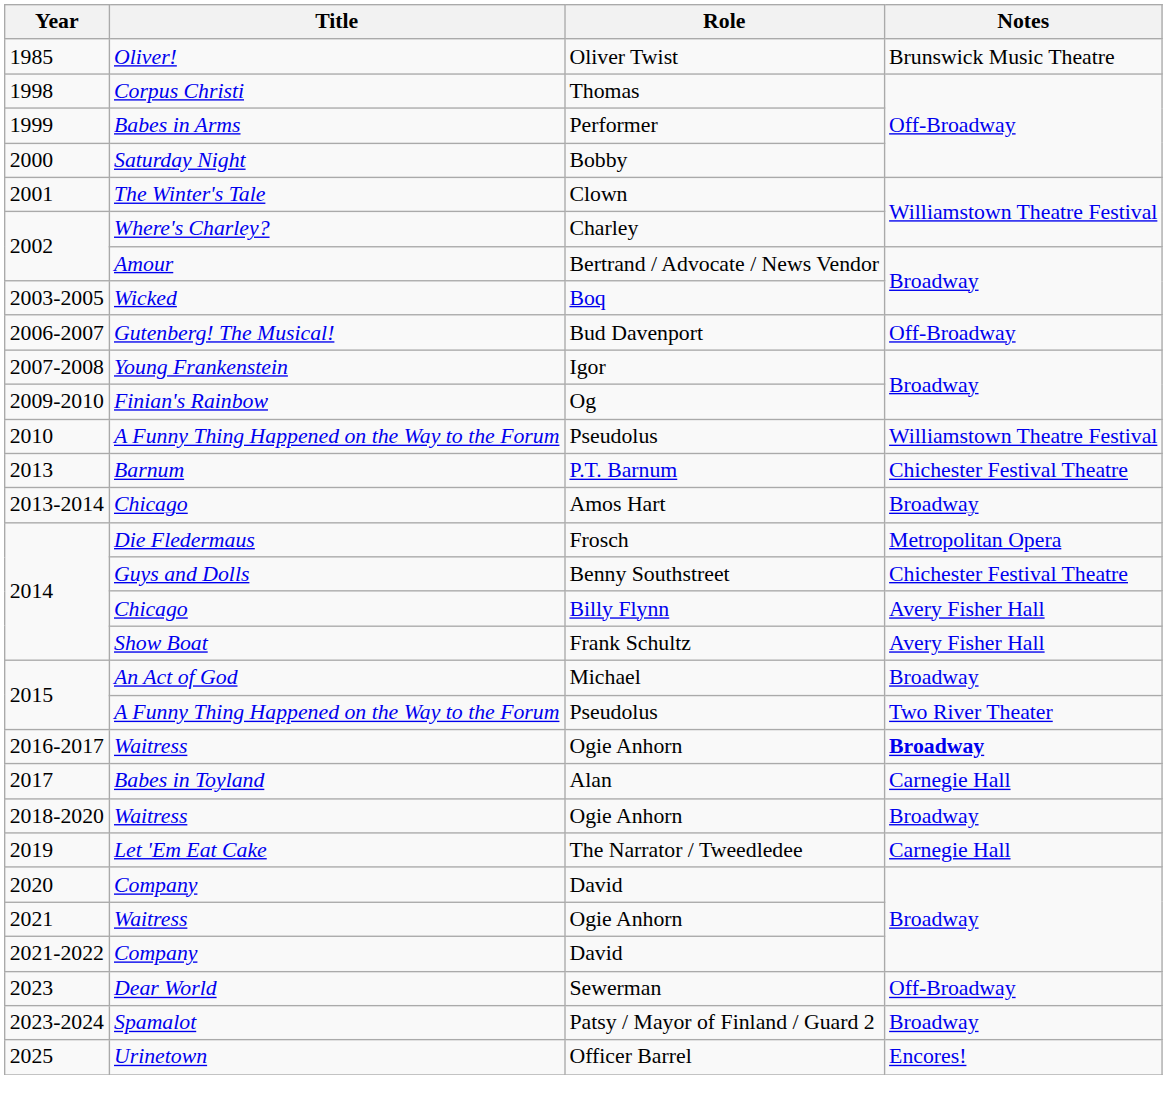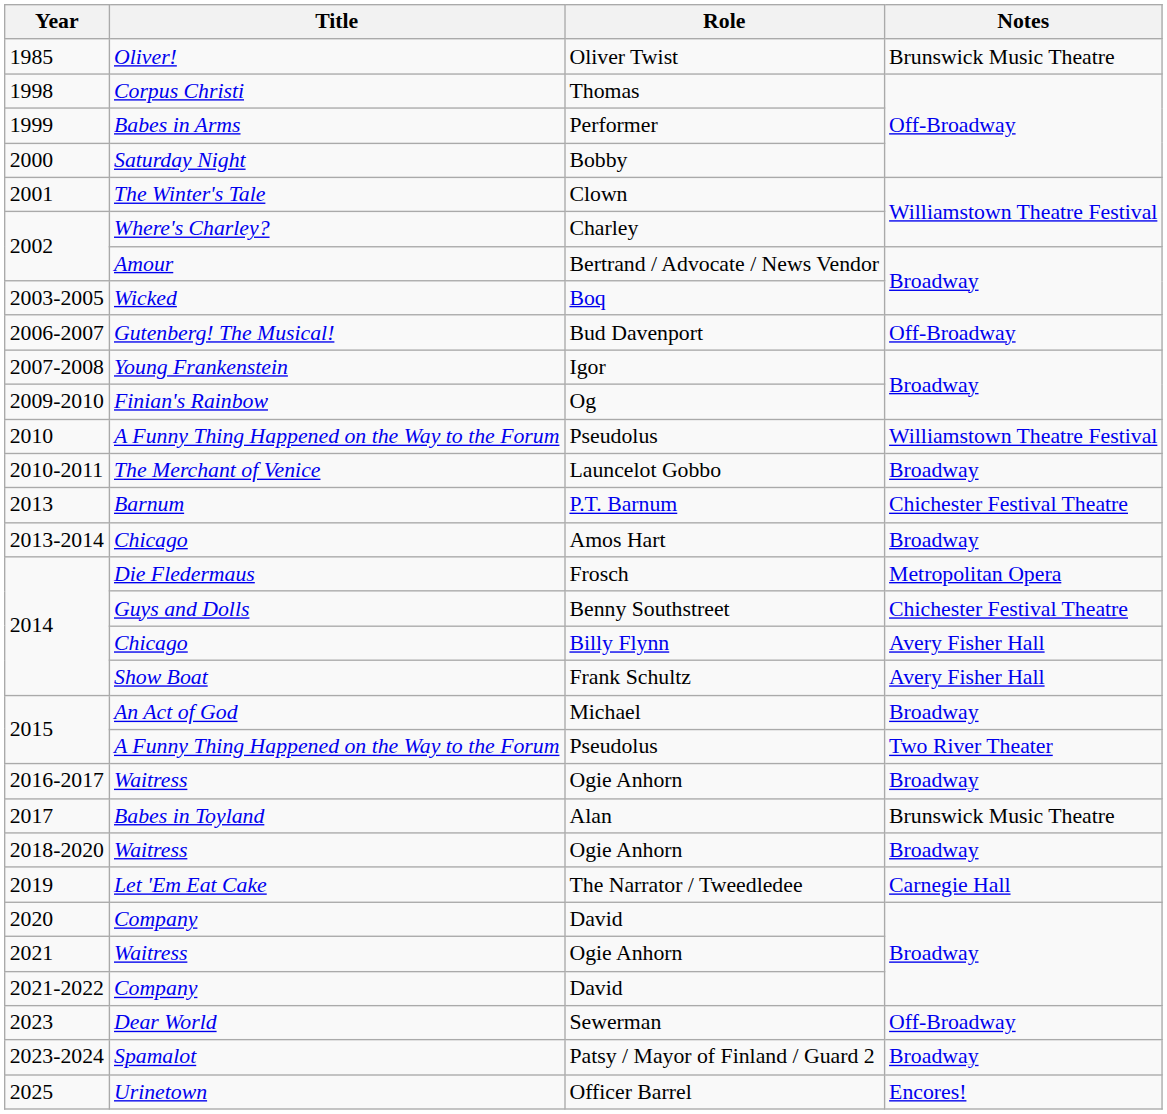 <table class="wikitable sortable">
 <tr>
 <th scope="col">Year</th>
 <th scope="col">Title</th>
 <th scope="col">Role</th>
 <th scope="col" class="unsortable">Notes</th>
 </tr>
 <tr>
 <td>1985</td>
 <td><em><a href='#'>Oliver!</a></em></td>
 <td>Oliver Twist</td>
 <td>Brunswick Music Theatre</td>
 </tr>
 <tr>
 <td>1998</td>
 <td><em><a href='#'>Corpus Christi</a></em></td>
 <td>Thomas</td>
 <td rowspan=3><a href='#'>Off-Broadway</a></td>
 </tr>
 <tr>
 <td>1999</td>
 <td><em><a href='#'>Babes in Arms</a></em></td>
 <td>Performer</td>
 </tr>
 <tr>
 <td>2000</td>
 <td><em><a href='#'>Saturday Night</a></em></td>
 <td>Bobby</td>
 </tr>
 <tr>
 <td>2001</td>
 <td><em><a href='#'>The Winter's Tale</a></em></td>
 <td>Clown</td>
 <td rowspan=2><a href='#'>Williamstown Theatre Festival</a></td>
 </tr>
 <tr>
 <td rowspan=2>2002</td>
 <td><em><a href='#'>Where's Charley?</a></em></td>
 <td>Charley</td>
 </tr>
 <tr>
 <td><a href='#'><em>Amour</em></a></td>
 <td>Bertrand / Advocate / News Vendor</td>
 <td rowspan=2><a href='#'>Broadway</a></td>
 </tr>
 <tr>
 <td>2003-2005</td>
 <td><a href='#'><em>Wicked</em></a></td>
 <td><a href='#'>Boq</a></td>
 </tr>
 <tr>
 <td>2006-2007</td>
 <td><em><a href='#'>Gutenberg! The Musical!</a></em></td>
 <td>Bud Davenport</td>
 <td><a href='#'>Off-Broadway</a></td>
 </tr>
 <tr>
 <td>2007-2008</td>
 <td><em><a href='#'>Young Frankenstein</a></em></td>
 <td>Igor</td>
 <td rowspan=2><a href='#'>Broadway</a></td>
 </tr>
 <tr>
 <td>2009-2010</td>
 <td><em><a href='#'>Finian's Rainbow</a></em></td>
 <td>Og</td>
 </tr>
 <tr>
 <td>2010</td>
 <td><em><a href='#'>A Funny Thing Happened on the Way to the Forum</a></em></td>
 <td>Pseudolus</td>
 <td><a href='#'>Williamstown Theatre Festival</a></td>
 </tr>
 <tr>
+<td>2010-2011</td>
+<td><em><a href='#'>The Merchant of Venice</a></em></td>
+<td>Launcelot Gobbo</td>
+<td><a href='#'>Broadway</a></td>
+</tr>
+<tr>
 <td>2013</td>
 <td><a href='#'><em>Barnum</em></a></td>
 <td><a href='#'>P.T. Barnum</a></td>
 <td><a href='#'>Chichester Festival Theatre</a></td>
 </tr>
 <tr>
 <td>2013-2014</td>
 <td><a href='#'><em>Chicago</em></a></td>
 <td>Amos Hart</td>
 <td><a href='#'>Broadway</a></td>
 </tr>
 <tr>
 <td rowspan=4>2014</td>
 <td><em><a href='#'>Die Fledermaus</a></em></td>
 <td>Frosch</td>
 <td><a href='#'>Metropolitan Opera</a></td>
 </tr>
 <tr>
 <td><em><a href='#'>Guys and Dolls</a></em></td>
 <td>Benny Southstreet</td>
 <td><a href='#'>Chichester Festival Theatre</a></td>
 </tr>
 <tr>
 <td><a href='#'><em>Chicago</em></a></td>
 <td><a href='#'>Billy Flynn</a></td>
 <td><a href='#'>Avery Fisher Hall</a></td>
 </tr>
 <tr>
 <td><em><a href='#'>Show Boat</a></em></td>
 <td>Frank Schultz</td>
 <td><a href='#'>Avery Fisher Hall</a></td>
 </tr>
 <tr>
 <td rowspan=2>2015</td>
 <td><em><a href='#'>An Act of God</a></em></td>
 <td>Michael</td>
 <td><a href='#'>Broadway</a></td>
 </tr>
 <tr>
 <td><em><a href='#'>A Funny Thing Happened on the Way to the Forum</a></em></td>
 <td>Pseudolus</td>
 <td><a href='#'>Two River Theater</a></td>
 </tr>
 <tr>
 <td>2016-2017</td>
 <td><a href='#'><em>Waitress</em></a></td>
 <td>Ogie Anhorn</td>
-<td><strong><a href='#'>Broadway</a></strong></td>
+<td><a href='#'>Broadway</a></td>
 </tr>
 <tr>
 <td>2017</td>
 <td><em><a href='#'>Babes in Toyland</a></em></td>
 <td>Alan</td>
-<td><a href='#'>Carnegie Hall</a></td>
+<td>Brunswick Music Theatre</td>
 </tr>
 <tr>
 <td>2018-2020</td>
 <td><a href='#'><em>Waitress</em></a></td>
 <td>Ogie Anhorn</td>
 <td><a href='#'>Broadway</a></td>
 </tr>
 <tr>
 <td>2019</td>
 <td><em><a href='#'>Let 'Em Eat Cake</a></em></td>
 <td>The Narrator / Tweedledee</td>
 <td><a href='#'>Carnegie Hall</a></td>
 </tr>
 <tr>
 <td>2020</td>
 <td><a href='#'><em>Company</em></a></td>
 <td>David</td>
 <td rowspan=3><a href='#'>Broadway</a></td>
 </tr>
 <tr>
 <td>2021</td>
 <td><a href='#'><em>Waitress</em></a></td>
 <td>Ogie Anhorn</td>
 </tr>
 <tr>
 <td>2021-2022</td>
 <td><a href='#'><em>Company</em></a></td>
 <td>David</td>
 </tr>
 <tr>
 <td>2023</td>
 <td><em><a href='#'>Dear World</a></em></td>
 <td>Sewerman</td>
 <td><a href='#'>Off-Broadway</a></td>
 </tr>
 <tr>
 <td>2023-2024</td>
 <td><em><a href='#'>Spamalot</a></em></td>
 <td>Patsy / Mayor of Finland / Guard 2</td>
 <td><a href='#'>Broadway</a></td>
 </tr>
 <tr>
 <td>2025</td>
 <td><em><a href='#'>Urinetown</a></em></td>
 <td>Officer Barrel</td>
 <td><a href='#'>Encores!</a></td>
 </tr>
 </table>
